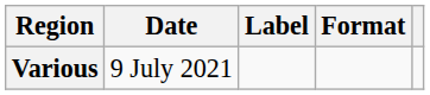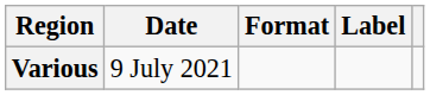 <table class="wikitable plainrowheaders">
 <tr>
 <th scope="col">Region</th>
 <th scope="col">Date</th>
+<th scope="col">Format</th>
 <th scope="col">Label</th>
-<th scope="col">Format</th>
 <th scope="col"></th>
 </tr>
 <tr>
 <th scope="row">Various</th>
 <td>9 July 2021</td>
 <td></td>
 <td></td>
 <td></td>
 </tr>
 </table>
